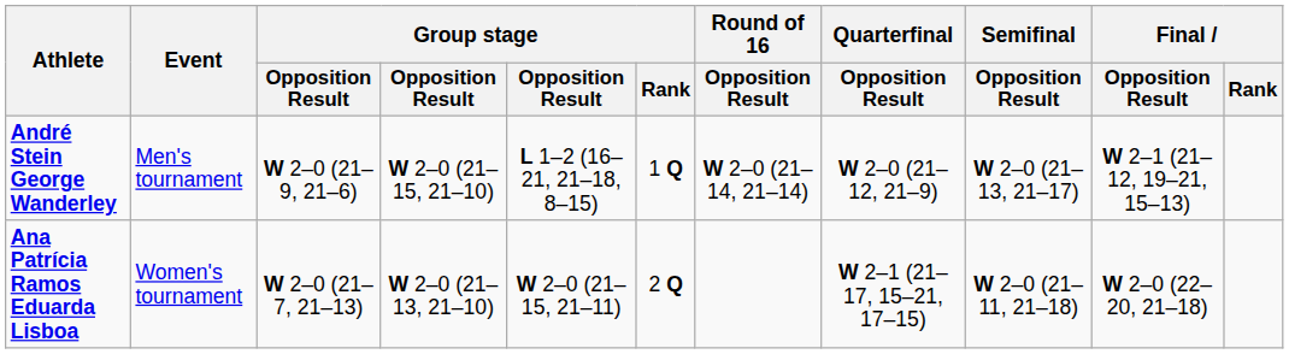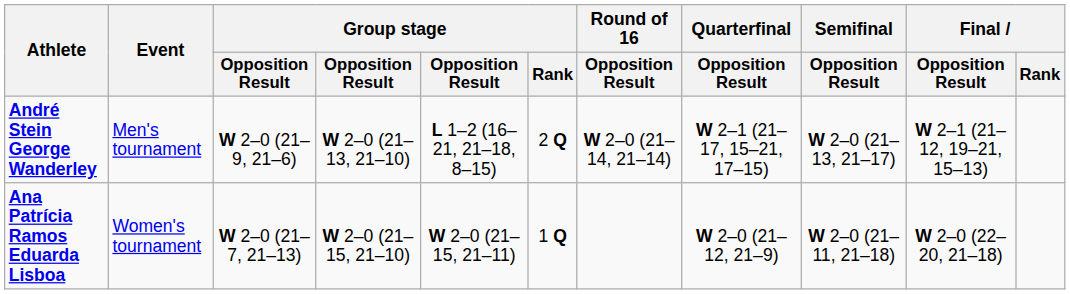 <table class=wikitable style=font-size:90%;text-align:center>
 <tr>
 <th rowspan=2>Athlete</th>
 <th rowspan=2>Event</th>
 <th colspan=4>Group stage</th>
 <th>Round of 16</th>
 <th>Quarterfinal</th>
 <th>Semifinal</th>
 <th colspan=2>Final / </th>
 </tr>
 <tr style=font-size:95%>
 <th>Opposition<br>Result</th>
 <th>Opposition<br>Result</th>
 <th>Opposition<br>Result</th>
 <th>Rank</th>
 <th>Opposition<br>Result</th>
 <th>Opposition<br>Result</th>
 <th>Opposition<br>Result</th>
 <th>Opposition<br>Result</th>
 <th>Rank</th>
 </tr>
 <tr>
 <td align=left><strong><a href='#'>André Stein</a><br><a href='#'>George Wanderley</a></strong></td>
 <td align=left><a href='#'>Men's tournament</a></td>
 <td><br><strong>W</strong> 2–0 (21–9, 21–6)</td>
-<td><br><strong>W</strong> 2–0 (21–15, 21–10)</td>
+<td><br><strong>W</strong> 2–0 (21–13, 21–10)</td>
 <td><br><strong>L</strong> 1–2 (16–21, 21–18, 8–15)</td>
-<td>1 <strong>Q</strong></td>
+<td>2 <strong>Q</strong></td>
 <td><br><strong>W</strong> 2–0 (21–14, 21–14)</td>
-<td><br><strong>W</strong> 2–0 (21–12, 21–9)</td>
+<td><br><strong>W</strong> 2–1 (21–17, 15–21, 17–15)</td>
 <td><br><strong>W</strong> 2–0 (21–13, 21–17)</td>
 <td><br><strong>W</strong> 2–1 (21–12, 19–21, 15–13)</td>
 <td></td>
 </tr>
 <tr align=center>
 <td align=left><strong><a href='#'>Ana Patrícia Ramos</a><br><a href='#'>Eduarda Lisboa</a></strong></td>
 <td align=left><a href='#'>Women's tournament</a></td>
 <td><br><strong>W</strong> 2–0 (21–7, 21–13)</td>
-<td><br><strong>W</strong> 2–0 (21–13, 21–10)</td>
+<td><br><strong>W</strong> 2–0 (21–15, 21–10)</td>
 <td><br><strong>W</strong> 2–0 (21–15, 21–11)</td>
-<td>2 <strong>Q</strong></td>
+<td>1 <strong>Q</strong></td>
 <td></td>
-<td><br><strong>W</strong> 2–1 (21–17, 15–21, 17–15)</td>
+<td><br><strong>W</strong> 2–0 (21–12, 21–9)</td>
 <td><br><strong>W</strong> 2–0 (21–11, 21–18)</td>
 <td><br><strong>W</strong> 2–0 (22–20, 21–18)</td>
 <td></td>
 </tr>
 </table>
